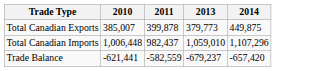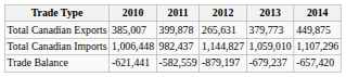 <table class="wikitable">
 <tr>
 <th>Trade Type</th>
 <th>2010</th>
 <th>2011</th>
+<th>2012</th>
 <th>2013</th>
 <th>2014</th>
 </tr>
 <tr>
 <td>Total Canadian Exports</td>
 <td>385,007</td>
 <td>399,878</td>
+<td>265,631</td>
 <td>379,773</td>
 <td>449,875</td>
 </tr>
 <tr>
 <td>Total Canadian Imports</td>
 <td>1,006,448</td>
 <td>982,437</td>
+<td>1,144,827</td>
 <td>1,059,010</td>
 <td>1,107,296</td>
 </tr>
 <tr>
 <td>Trade Balance</td>
 <td>-621,441</td>
 <td>-582,559</td>
+<td>-879,197</td>
 <td>-679,237</td>
 <td>-657,420</td>
 </tr>
 </table>
